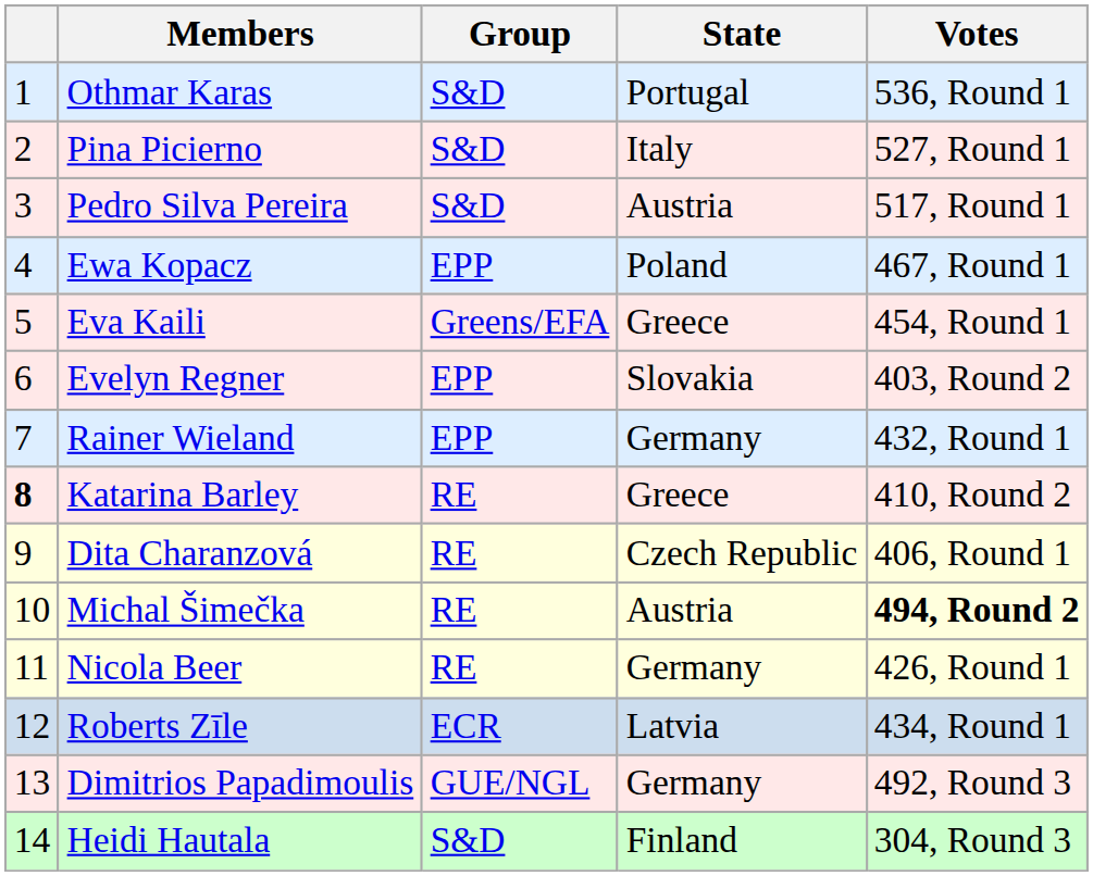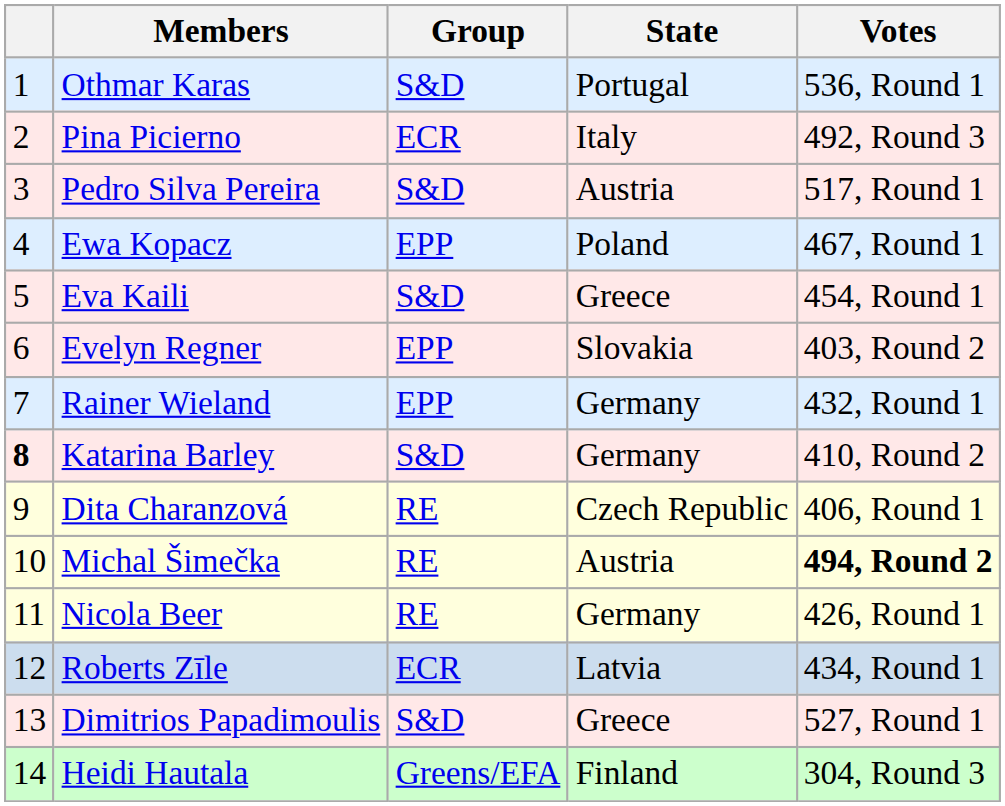 <table class="wikitable sortable">
 <tr>
 <th class="unsortable"></th>
 <th>Members</th>
 <th>Group</th>
 <th>State</th>
 <th>Votes</th>
 </tr>
 <tr --- bgcolor=#DDEEFF>
 <td>1</td>
 <td><a href='#'>Othmar Karas</a></td>
 <td><a href='#'>S&D</a></td>
 <td> Portugal</td>
 <td>536, Round 1</td>
 </tr>
 <tr --- bgcolor=#FFE8E8>
 <td>2</td>
 <td><a href='#'>Pina Picierno</a></td>
-<td><a href='#'>S&D</a></td>
+<td><a href='#'>ECR</a></td>
 <td> Italy</td>
-<td>527, Round 1</td>
+<td>492, Round 3</td>
 </tr>
 <tr --- bgcolor=#FFE8E8>
 <td>3</td>
 <td><a href='#'>Pedro Silva Pereira</a></td>
 <td><a href='#'>S&D</a></td>
 <td> Austria</td>
 <td>517, Round 1</td>
 </tr>
 <tr --- bgcolor=#DDEEFF>
 <td>4</td>
 <td><a href='#'>Ewa Kopacz</a></td>
 <td><a href='#'>EPP</a></td>
 <td> Poland</td>
 <td>467, Round 1</td>
 </tr>
 <tr --- bgcolor=#FFE8E8>
 <td>5</td>
 <td><a href='#'>Eva Kaili</a></td>
-<td><a href='#'>Greens/EFA</a></td>
+<td><a href='#'>S&D</a></td>
 <td> Greece</td>
 <td>454, Round 1</td>
 </tr>
 <tr --- bgcolor=#FFE8E8>
 <td>6</td>
 <td><a href='#'>Evelyn Regner</a></td>
 <td><a href='#'>EPP</a></td>
 <td> Slovakia</td>
 <td>403, Round 2</td>
 </tr>
 <tr --- bgcolor=#DDEEFF>
 <td>7</td>
 <td><a href='#'>Rainer Wieland</a></td>
 <td><a href='#'>EPP</a></td>
 <td> Germany</td>
 <td>432, Round 1</td>
 </tr>
 <tr --- bgcolor=#FFE8E8>
 <td><strong>8</strong></td>
 <td><a href='#'>Katarina Barley</a></td>
-<td><a href='#'>RE</a></td>
-<td> Greece</td>
+<td><a href='#'>S&D</a></td>
+<td> Germany</td>
 <td>410, Round 2</td>
 </tr>
 <tr --- bgcolor=#FFFFDD>
 <td>9</td>
 <td><a href='#'>Dita Charanzová</a></td>
 <td><a href='#'>RE</a></td>
 <td> Czech Republic</td>
 <td>406, Round 1</td>
 </tr>
 <tr --- bgcolor=#FFFFDD>
 <td>10</td>
 <td><a href='#'>Michal Šimečka</a></td>
 <td><a href='#'>RE</a></td>
 <td> Austria</td>
 <td><strong>494, Round 2</strong></td>
 </tr>
 <tr --- bgcolor=#FFFFDD>
 <td>11</td>
 <td><a href='#'>Nicola Beer</a></td>
 <td><a href='#'>RE</a></td>
 <td> Germany</td>
 <td>426, Round 1</td>
 </tr>
 <tr --- bgcolor=#CCDDEE>
 <td>12</td>
 <td><a href='#'>Roberts Zīle</a></td>
 <td><a href='#'>ECR</a></td>
 <td> Latvia</td>
 <td>434, Round 1</td>
 </tr>
 <tr --- bgcolor=#FFE8E8>
 <td>13</td>
 <td><a href='#'>Dimitrios Papadimoulis</a></td>
-<td><a href='#'>GUE/NGL</a></td>
-<td> Germany</td>
-<td>492, Round 3</td>
+<td><a href='#'>S&D</a></td>
+<td> Greece</td>
+<td>527, Round 1</td>
 </tr>
 <tr --- bgcolor=#CCFFCC>
 <td>14</td>
 <td><a href='#'>Heidi Hautala</a></td>
-<td><a href='#'>S&D</a></td>
+<td><a href='#'>Greens/EFA</a></td>
 <td> Finland</td>
 <td>304, Round 3</td>
 </tr>
 </table>
